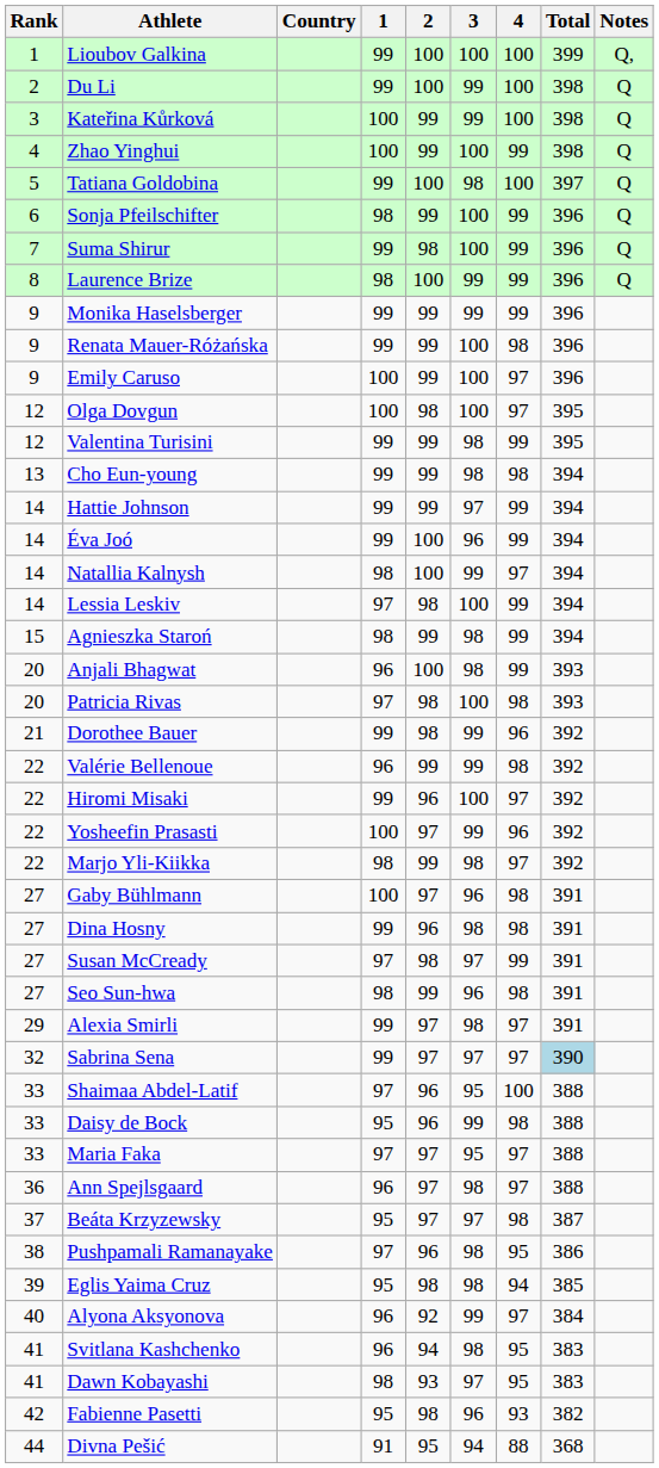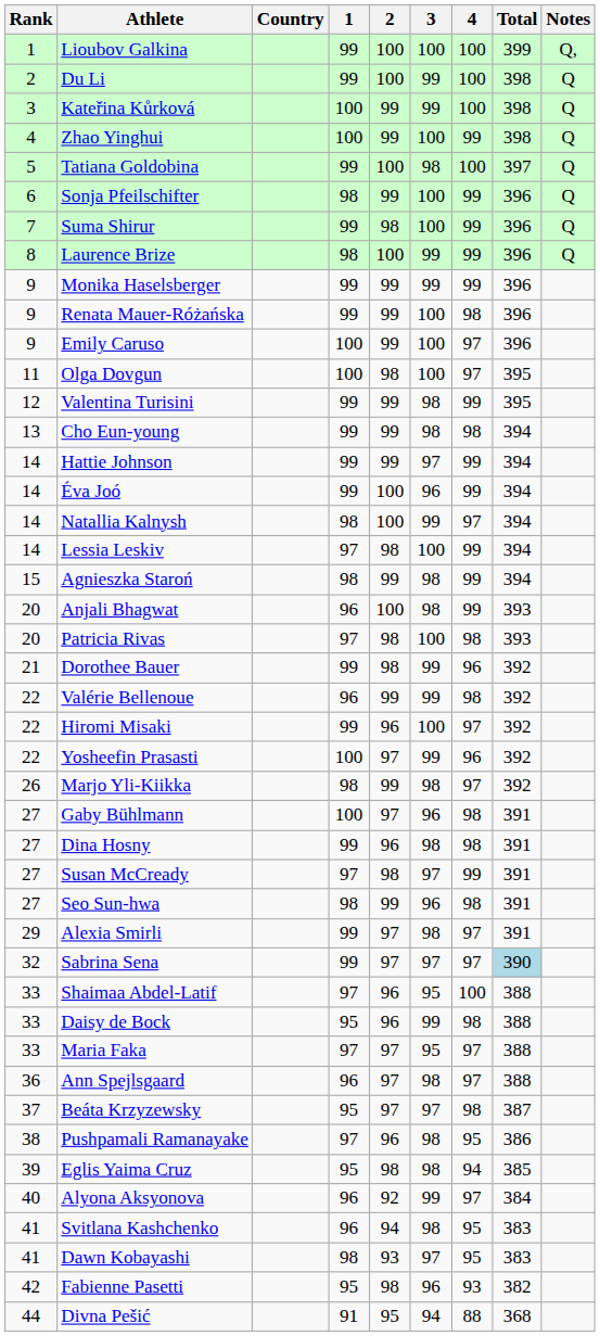 <table class="wikitable sortable" style="text-align: center">
 <tr>
 <th>Rank</th>
 <th>Athlete</th>
 <th>Country</th>
 <th class="unsortable" style="width: 28px">1</th>
 <th class="unsortable" style="width: 28px">2</th>
 <th class="unsortable" style="width: 28px">3</th>
 <th class="unsortable" style="width: 28px">4</th>
 <th>Total</th>
 <th class="unsortable">Notes</th>
 </tr>
 <tr bgcolor=#ccffcc>
 <td>1</td>
 <td align=left><a href='#'>Lioubov Galkina</a></td>
 <td align=left></td>
 <td>99</td>
 <td>100</td>
 <td>100</td>
 <td>100</td>
 <td>399</td>
 <td>Q, </td>
 </tr>
 <tr bgcolor=#ccffcc>
 <td>2</td>
 <td align=left><a href='#'>Du Li</a></td>
 <td align=left></td>
 <td>99</td>
 <td>100</td>
 <td>99</td>
 <td>100</td>
 <td>398</td>
 <td>Q</td>
 </tr>
 <tr bgcolor=#ccffcc>
 <td>3</td>
 <td align=left><a href='#'>Kateřina Kůrková</a></td>
 <td align=left></td>
 <td>100</td>
 <td>99</td>
 <td>99</td>
 <td>100</td>
 <td>398</td>
 <td>Q</td>
 </tr>
 <tr bgcolor=#ccffcc>
 <td>4</td>
 <td align=left><a href='#'>Zhao Yinghui</a></td>
 <td align=left></td>
 <td>100</td>
 <td>99</td>
 <td>100</td>
 <td>99</td>
 <td>398</td>
 <td>Q</td>
 </tr>
 <tr bgcolor=#ccffcc>
 <td>5</td>
 <td align=left><a href='#'>Tatiana Goldobina</a></td>
 <td align=left></td>
 <td>99</td>
 <td>100</td>
 <td>98</td>
 <td>100</td>
 <td>397</td>
 <td>Q</td>
 </tr>
 <tr bgcolor=#ccffcc>
 <td>6</td>
 <td align=left><a href='#'>Sonja Pfeilschifter</a></td>
 <td align=left></td>
 <td>98</td>
 <td>99</td>
 <td>100</td>
 <td>99</td>
 <td>396</td>
 <td>Q</td>
 </tr>
 <tr bgcolor=#ccffcc>
 <td>7</td>
 <td align=left><a href='#'>Suma Shirur</a></td>
 <td align=left></td>
 <td>99</td>
 <td>98</td>
 <td>100</td>
 <td>99</td>
 <td>396</td>
 <td>Q</td>
 </tr>
 <tr bgcolor=#ccffcc>
 <td>8</td>
 <td align=left><a href='#'>Laurence Brize</a></td>
 <td align=left></td>
 <td>98</td>
 <td>100</td>
 <td>99</td>
 <td>99</td>
 <td>396</td>
 <td>Q</td>
 </tr>
 <tr>
 <td>9</td>
 <td align=left><a href='#'>Monika Haselsberger</a></td>
 <td align=left></td>
 <td>99</td>
 <td>99</td>
 <td>99</td>
 <td>99</td>
 <td>396</td>
 <td></td>
 </tr>
 <tr>
 <td>9</td>
 <td align=left><a href='#'>Renata Mauer-Różańska</a></td>
 <td align=left></td>
 <td>99</td>
 <td>99</td>
 <td>100</td>
 <td>98</td>
 <td>396</td>
 <td></td>
 </tr>
 <tr>
 <td>9</td>
 <td align=left><a href='#'>Emily Caruso</a></td>
 <td align=left></td>
 <td>100</td>
 <td>99</td>
 <td>100</td>
 <td>97</td>
 <td>396</td>
 <td></td>
 </tr>
 <tr>
-<td>12</td>
+<td>11</td>
 <td align=left><a href='#'>Olga Dovgun</a></td>
 <td align=left></td>
 <td>100</td>
 <td>98</td>
 <td>100</td>
 <td>97</td>
 <td>395</td>
 <td></td>
 </tr>
 <tr>
 <td>12</td>
 <td align=left><a href='#'>Valentina Turisini</a></td>
 <td align=left></td>
 <td>99</td>
 <td>99</td>
 <td>98</td>
 <td>99</td>
 <td>395</td>
 <td></td>
 </tr>
 <tr>
 <td>13</td>
 <td align=left><a href='#'>Cho Eun-young</a></td>
 <td align=left></td>
 <td>99</td>
 <td>99</td>
 <td>98</td>
 <td>98</td>
 <td>394</td>
 <td></td>
 </tr>
 <tr>
 <td>14</td>
 <td align=left><a href='#'>Hattie Johnson</a></td>
 <td align=left></td>
 <td>99</td>
 <td>99</td>
 <td>97</td>
 <td>99</td>
 <td>394</td>
 <td></td>
 </tr>
 <tr>
 <td>14</td>
 <td align=left><a href='#'>Éva Joó</a></td>
 <td align=left></td>
 <td>99</td>
 <td>100</td>
 <td>96</td>
 <td>99</td>
 <td>394</td>
 <td></td>
 </tr>
 <tr>
 <td>14</td>
 <td align=left><a href='#'>Natallia Kalnysh</a></td>
 <td align=left></td>
 <td>98</td>
 <td>100</td>
 <td>99</td>
 <td>97</td>
 <td>394</td>
 <td></td>
 </tr>
 <tr>
 <td>14</td>
 <td align=left><a href='#'>Lessia Leskiv</a></td>
 <td align=left></td>
 <td>97</td>
 <td>98</td>
 <td>100</td>
 <td>99</td>
 <td>394</td>
 <td></td>
 </tr>
 <tr>
 <td>15</td>
 <td align=left><a href='#'>Agnieszka Staroń</a></td>
 <td align=left></td>
 <td>98</td>
 <td>99</td>
 <td>98</td>
 <td>99</td>
 <td>394</td>
 <td></td>
 </tr>
 <tr>
 <td>20</td>
 <td align=left><a href='#'>Anjali Bhagwat</a></td>
 <td align=left></td>
 <td>96</td>
 <td>100</td>
 <td>98</td>
 <td>99</td>
 <td>393</td>
 <td></td>
 </tr>
 <tr>
 <td>20</td>
 <td align=left><a href='#'>Patricia Rivas</a></td>
 <td align=left></td>
 <td>97</td>
 <td>98</td>
 <td>100</td>
 <td>98</td>
 <td>393</td>
 <td></td>
 </tr>
 <tr>
 <td>21</td>
 <td align=left><a href='#'>Dorothee Bauer</a></td>
 <td align=left></td>
 <td>99</td>
 <td>98</td>
 <td>99</td>
 <td>96</td>
 <td>392</td>
 <td></td>
 </tr>
 <tr>
 <td>22</td>
 <td align=left><a href='#'>Valérie Bellenoue</a></td>
 <td align=left></td>
 <td>96</td>
 <td>99</td>
 <td>99</td>
 <td>98</td>
 <td>392</td>
 <td></td>
 </tr>
 <tr>
 <td>22</td>
 <td align=left><a href='#'>Hiromi Misaki</a></td>
 <td align=left></td>
 <td>99</td>
 <td>96</td>
 <td>100</td>
 <td>97</td>
 <td>392</td>
 <td></td>
 </tr>
 <tr>
 <td>22</td>
 <td align=left><a href='#'>Yosheefin Prasasti</a></td>
 <td align=left></td>
 <td>100</td>
 <td>97</td>
 <td>99</td>
 <td>96</td>
 <td>392</td>
 <td></td>
 </tr>
 <tr>
-<td>22</td>
+<td>26</td>
 <td align=left><a href='#'>Marjo Yli-Kiikka</a></td>
 <td align=left></td>
 <td>98</td>
 <td>99</td>
 <td>98</td>
 <td>97</td>
 <td>392</td>
 <td></td>
 </tr>
 <tr>
 <td>27</td>
 <td align=left><a href='#'>Gaby Bühlmann</a></td>
 <td align=left></td>
 <td>100</td>
 <td>97</td>
 <td>96</td>
 <td>98</td>
 <td>391</td>
 <td></td>
 </tr>
 <tr>
 <td>27</td>
 <td align=left><a href='#'>Dina Hosny</a></td>
 <td align=left></td>
 <td>99</td>
 <td>96</td>
 <td>98</td>
 <td>98</td>
 <td>391</td>
 <td></td>
 </tr>
 <tr>
 <td>27</td>
 <td align=left><a href='#'>Susan McCready</a></td>
 <td align=left></td>
 <td>97</td>
 <td>98</td>
 <td>97</td>
 <td>99</td>
 <td>391</td>
 <td></td>
 </tr>
 <tr>
 <td>27</td>
 <td align=left><a href='#'>Seo Sun-hwa</a></td>
 <td align=left></td>
 <td>98</td>
 <td>99</td>
 <td>96</td>
 <td>98</td>
 <td>391</td>
 <td></td>
 </tr>
 <tr>
 <td>29</td>
 <td align=left><a href='#'>Alexia Smirli</a></td>
 <td align=left></td>
 <td>99</td>
 <td>97</td>
 <td>98</td>
 <td>97</td>
 <td>391</td>
 <td></td>
 </tr>
 <tr>
 <td>32</td>
 <td align=left><a href='#'>Sabrina Sena</a></td>
 <td align=left></td>
 <td>99</td>
 <td>97</td>
 <td>97</td>
 <td>97</td>
 <td style="background: lightblue;">390</td>
 <td></td>
 </tr>
 <tr>
 <td>33</td>
 <td align=left><a href='#'>Shaimaa Abdel-Latif</a></td>
 <td align=left></td>
 <td>97</td>
 <td>96</td>
 <td>95</td>
 <td>100</td>
 <td>388</td>
 <td></td>
 </tr>
 <tr>
 <td>33</td>
 <td align=left><a href='#'>Daisy de Bock</a></td>
 <td align=left></td>
 <td>95</td>
 <td>96</td>
 <td>99</td>
 <td>98</td>
 <td>388</td>
 <td></td>
 </tr>
 <tr>
 <td>33</td>
 <td align=left><a href='#'>Maria Faka</a></td>
 <td align=left></td>
 <td>97</td>
 <td>97</td>
 <td>95</td>
 <td>97</td>
 <td>388</td>
 <td></td>
 </tr>
 <tr>
 <td>36</td>
 <td align=left><a href='#'>Ann Spejlsgaard</a></td>
 <td align=left></td>
 <td>96</td>
 <td>97</td>
 <td>98</td>
 <td>97</td>
 <td>388</td>
 <td></td>
 </tr>
 <tr>
 <td>37</td>
 <td align=left><a href='#'>Beáta Krzyzewsky</a></td>
 <td align=left></td>
 <td>95</td>
 <td>97</td>
 <td>97</td>
 <td>98</td>
 <td>387</td>
 <td></td>
 </tr>
 <tr>
 <td>38</td>
 <td align=left><a href='#'>Pushpamali Ramanayake</a></td>
 <td align=left></td>
 <td>97</td>
 <td>96</td>
 <td>98</td>
 <td>95</td>
 <td>386</td>
 <td></td>
 </tr>
 <tr>
 <td>39</td>
 <td align=left><a href='#'>Eglis Yaima Cruz</a></td>
 <td align=left></td>
 <td>95</td>
 <td>98</td>
 <td>98</td>
 <td>94</td>
 <td>385</td>
 <td></td>
 </tr>
 <tr>
 <td>40</td>
 <td align=left><a href='#'>Alyona Aksyonova</a></td>
 <td align=left></td>
 <td>96</td>
 <td>92</td>
 <td>99</td>
 <td>97</td>
 <td>384</td>
 <td></td>
 </tr>
 <tr>
 <td>41</td>
 <td align=left><a href='#'>Svitlana Kashchenko</a></td>
 <td align=left></td>
 <td>96</td>
 <td>94</td>
 <td>98</td>
 <td>95</td>
 <td>383</td>
 <td></td>
 </tr>
 <tr>
 <td>41</td>
 <td align=left><a href='#'>Dawn Kobayashi</a></td>
 <td align=left></td>
 <td>98</td>
 <td>93</td>
 <td>97</td>
 <td>95</td>
 <td>383</td>
 <td></td>
 </tr>
 <tr>
 <td>42</td>
 <td align=left><a href='#'>Fabienne Pasetti</a></td>
 <td align=left></td>
 <td>95</td>
 <td>98</td>
 <td>96</td>
 <td>93</td>
 <td>382</td>
 <td></td>
 </tr>
 <tr>
 <td>44</td>
 <td align=left><a href='#'>Divna Pešić</a></td>
 <td align=left></td>
 <td>91</td>
 <td>95</td>
 <td>94</td>
 <td>88</td>
 <td>368</td>
 <td></td>
 </tr>
 </table>
